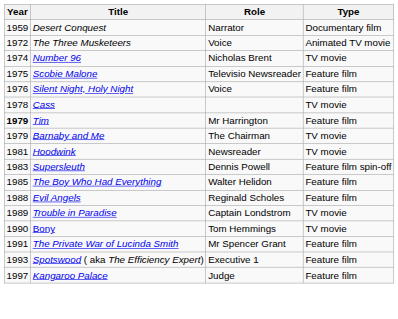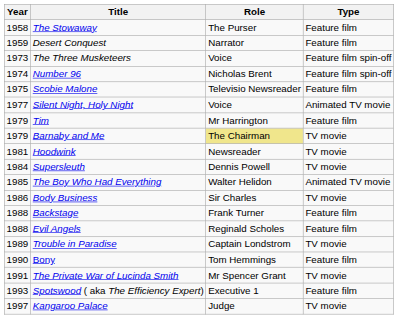 <table class="wikitable">
 <tr>
 <th>Year</th>
 <th>Title</th>
 <th>Role</th>
 <th>Type</th>
 </tr>
 <tr>
+<td>1958</td>
+<td><em><a href='#'>The Stowaway</a></em></td>
+<td>The Purser</td>
+<td>Feature film</td>
+</tr>
+<tr>
 <td>1959</td>
 <td><em>Desert Conquest</em></td>
 <td>Narrator</td>
-<td>Documentary film</td>
+<td>Feature film</td>
 </tr>
 <tr>
-<td>1972</td>
+<td>1973</td>
 <td><em>The Three Musketeers</em></td>
 <td>Voice</td>
-<td>Animated TV movie</td>
+<td>Feature film spin-off</td>
 </tr>
 <tr>
 <td>1974</td>
 <td><em><a href='#'>Number 96</a></em></td>
 <td>Nicholas Brent</td>
-<td>TV movie</td>
+<td>Feature film spin-off</td>
 </tr>
 <tr>
 <td>1975</td>
 <td><em><a href='#'>Scobie Malone</a></em></td>
 <td>Televisio Newsreader</td>
 <td>Feature film</td>
 </tr>
 <tr>
-<td>1976</td>
+<td>1977</td>
 <td><em><a href='#'>Silent Night, Holy Night</a></em></td>
 <td>Voice</td>
-<td>Feature film</td>
+<td>Animated TV movie</td>
 </tr>
 <tr>
-<td>1978</td>
-<td><em><a href='#'>Cass</a></em></td>
-<td></td>
-<td>TV movie</td>
-</tr>
-<tr>
-<td><strong>1979</strong></td>
+<td>1979</td>
 <td><em><a href='#'>Tim</a></em></td>
 <td>Mr Harrington</td>
 <td>Feature film</td>
 </tr>
 <tr>
 <td>1979</td>
 <td><em><a href='#'>Barnaby and Me</a></em></td>
-<td>The Chairman</td>
+<td style="background: khaki;">The Chairman</td>
 <td>TV movie</td>
 </tr>
 <tr>
 <td>1981</td>
 <td><em><a href='#'>Hoodwink</a></em></td>
 <td>Newsreader</td>
 <td>TV movie</td>
 </tr>
 <tr>
-<td>1983</td>
+<td>1984</td>
 <td><em><a href='#'>Supersleuth</a></em></td>
 <td>Dennis Powell</td>
-<td>Feature film spin-off</td>
+<td>TV movie</td>
 </tr>
 <tr>
 <td>1985</td>
 <td><em><a href='#'>The Boy Who Had Everything</a></em></td>
 <td>Walter Helidon</td>
+<td>Animated TV movie</td>
+</tr>
+<tr>
+<td>1986</td>
+<td><em><a href='#'>Body Business</a></em></td>
+<td>Sir Charles</td>
+<td>TV movie</td>
+</tr>
+<tr>
+<td>1988</td>
+<td><em><a href='#'>Backstage</a></em></td>
+<td>Frank Turner</td>
 <td>Feature film</td>
 </tr>
 <tr>
 <td>1988</td>
 <td><em><a href='#'>Evil Angels</a></em></td>
 <td>Reginald Scholes</td>
 <td>Feature film</td>
 </tr>
 <tr>
 <td>1989</td>
 <td><em><a href='#'>Trouble in Paradise</a></em></td>
 <td>Captain Londstrom</td>
 <td>TV movie</td>
 </tr>
 <tr>
 <td>1990</td>
 <td><a href='#'>Bony</a></td>
 <td>Tom Hemmings</td>
-<td>TV movie</td>
+<td>Feature film</td>
 </tr>
 <tr>
 <td>1991</td>
 <td><em><a href='#'>The Private War of Lucinda Smith</a></em></td>
 <td>Mr Spencer Grant</td>
-<td>Feature film</td>
+<td>TV movie</td>
 </tr>
 <tr>
 <td>1993</td>
 <td><em><a href='#'>Spotswood</a></em> ( aka <em>The Efficiency Expert</em>)</td>
 <td>Executive 1</td>
 <td>Feature film</td>
 </tr>
 <tr>
 <td>1997</td>
 <td><em><a href='#'>Kangaroo Palace</a></em></td>
 <td>Judge</td>
-<td>Feature film</td>
+<td>TV movie</td>
 </tr>
 </table>
